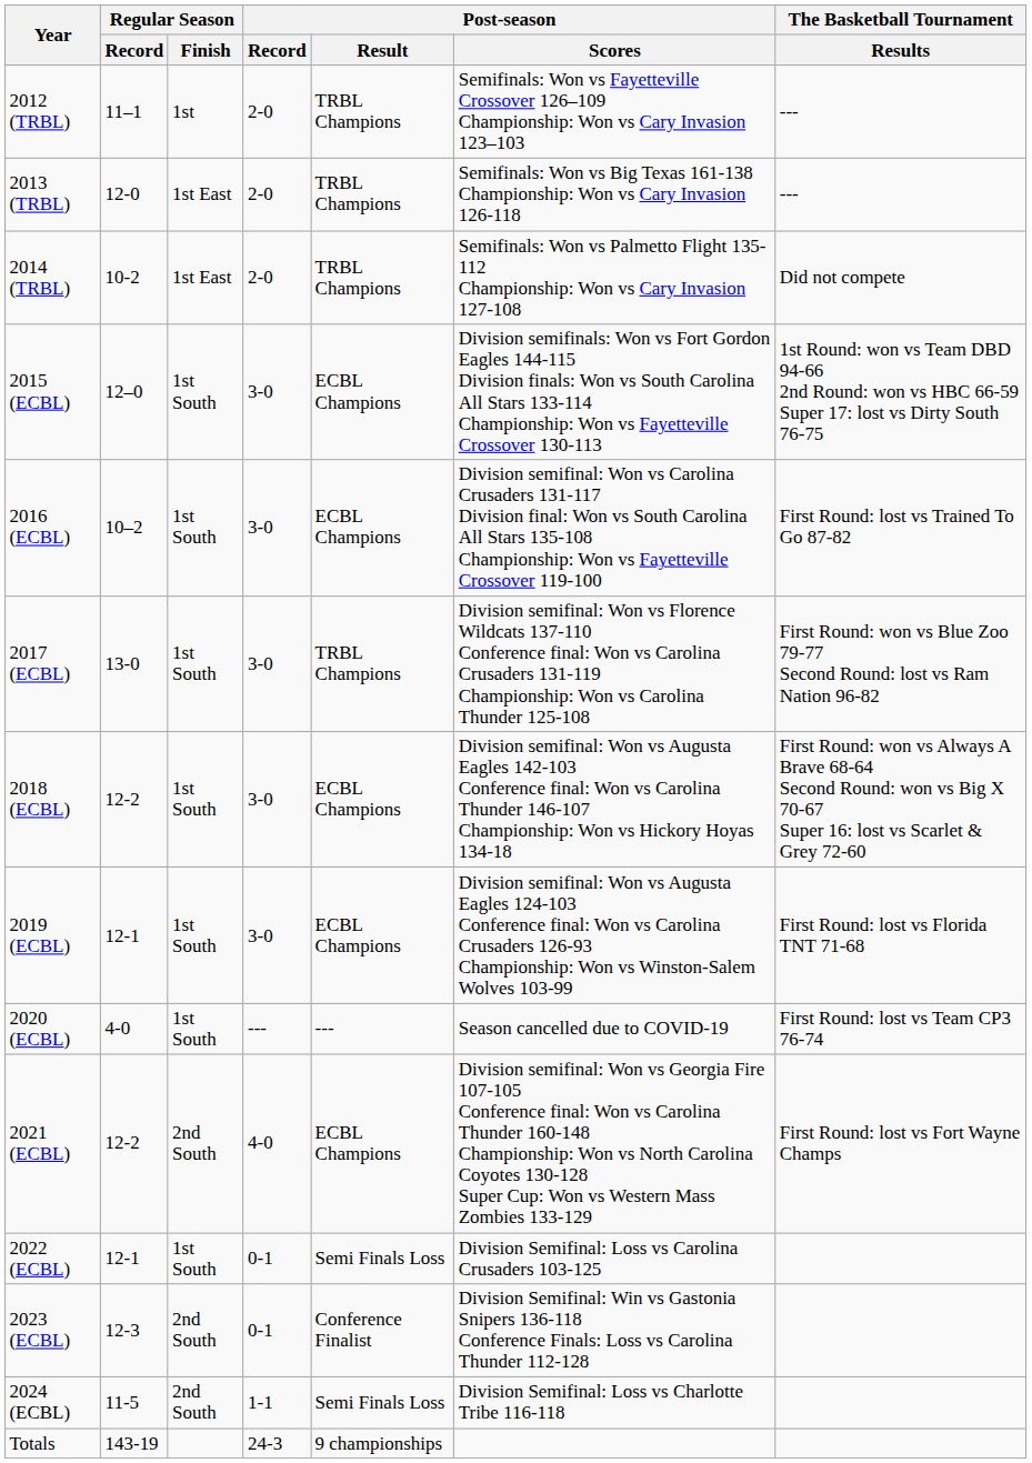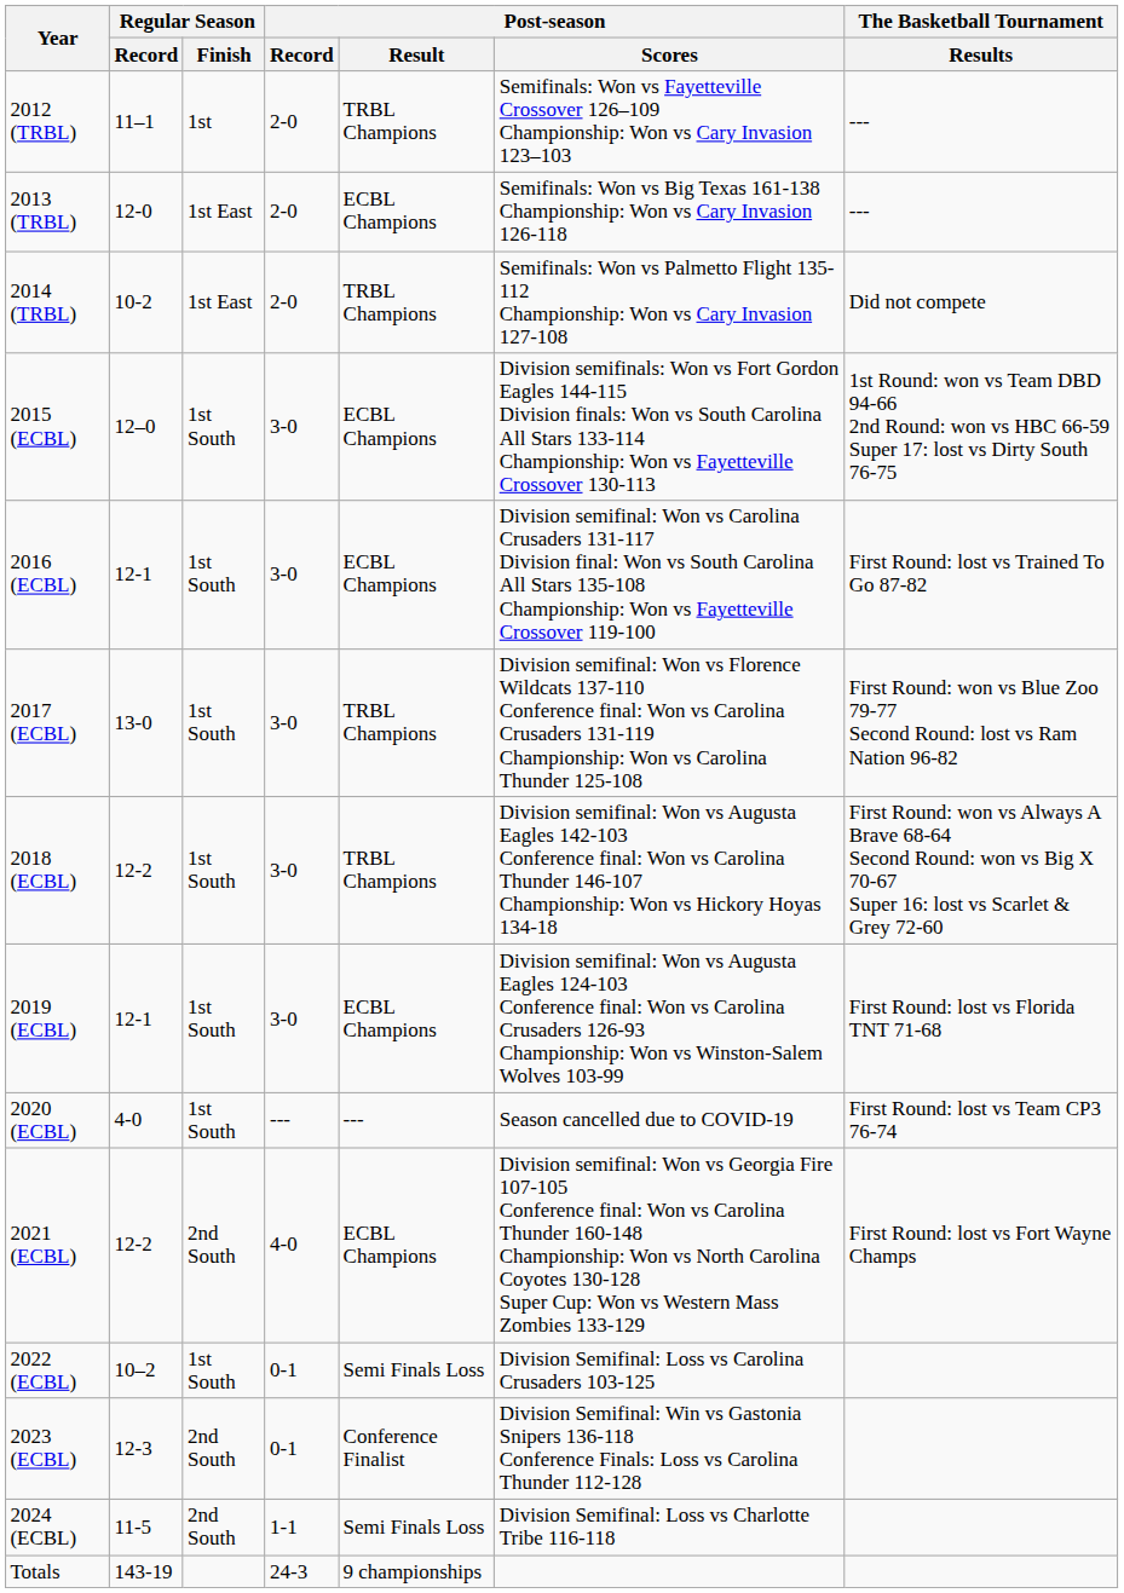 <table class="wikitable">
 <tr>
 <th rowspan="2">Year</th>
 <th colspan="2">Regular Season</th>
 <th colspan="3">Post-season</th>
 <th>The Basketball Tournament</th>
 </tr>
 <tr>
 <th>Record</th>
 <th>Finish</th>
 <th>Record</th>
 <th>Result</th>
 <th>Scores</th>
 <th>Results</th>
 </tr>
 <tr>
 <td>2012 (<a href='#'>TRBL</a>)</td>
 <td>11–1</td>
 <td>1st</td>
 <td>2-0</td>
 <td>TRBL Champions</td>
 <td>Semifinals: Won vs <a href='#'>Fayetteville Crossover</a> 126–109 <br>Championship: Won vs <a href='#'>Cary Invasion</a> 123–103</td>
 <td>---</td>
 </tr>
 <tr>
 <td>2013 (<a href='#'>TRBL</a>)</td>
 <td>12-0</td>
 <td>1st East</td>
 <td>2-0</td>
-<td>TRBL Champions</td>
+<td>ECBL Champions</td>
 <td>Semifinals: Won vs Big Texas 161-138 <br>Championship: Won vs <a href='#'>Cary Invasion</a> 126-118 </td>
 <td>---</td>
 </tr>
 <tr>
 <td>2014 (<a href='#'>TRBL</a>)</td>
 <td>10-2</td>
 <td>1st East</td>
 <td>2-0</td>
 <td>TRBL Champions</td>
 <td>Semifinals: Won vs Palmetto Flight 135-112 <br>Championship: Won vs <a href='#'>Cary Invasion</a> 127-108 </td>
 <td>Did not compete</td>
 </tr>
 <tr>
 <td>2015 (<a href='#'>ECBL</a>)</td>
 <td>12–0</td>
 <td>1st South</td>
 <td>3-0</td>
 <td>ECBL Champions</td>
 <td>Division semifinals: Won vs Fort Gordon Eagles 144-115 <br>Division finals: Won vs South Carolina All Stars 133-114 <br>Championship: Won vs <a href='#'>Fayetteville Crossover</a> 130-113</td>
 <td>1st Round: won vs Team DBD 94-66<br>2nd Round: won vs HBC 66-59<br>Super 17: lost vs Dirty South 76-75</td>
 </tr>
 <tr>
 <td>2016 (<a href='#'>ECBL</a>)</td>
-<td>10–2</td>
+<td>12-1</td>
 <td>1st South</td>
 <td>3-0</td>
 <td>ECBL Champions</td>
 <td>Division semifinal: Won vs Carolina Crusaders 131-117 <br>Division final: Won vs South Carolina All Stars 135-108 <br>Championship: Won vs <a href='#'>Fayetteville Crossover</a> 119-100</td>
 <td>First Round: lost vs Trained To Go 87-82</td>
 </tr>
 <tr>
 <td>2017 (<a href='#'>ECBL</a>)</td>
 <td>13-0</td>
 <td>1st South</td>
 <td>3-0</td>
 <td>TRBL Champions</td>
 <td>Division semifinal: Won vs Florence Wildcats 137-110<br>Conference final: Won vs Carolina Crusaders 131-119<br>Championship: Won vs Carolina Thunder 125-108</td>
 <td>First Round: won vs Blue Zoo 79-77<br>Second Round: lost vs Ram Nation 96-82</td>
 </tr>
 <tr>
 <td>2018 (<a href='#'>ECBL</a>)</td>
 <td>12-2</td>
 <td>1st South</td>
 <td>3-0</td>
-<td>ECBL Champions</td>
+<td>TRBL Champions</td>
 <td>Division semifinal: Won vs Augusta Eagles 142-103<br>Conference final: Won vs Carolina Thunder 146-107<br>Championship: Won vs Hickory Hoyas 134-18</td>
 <td>First Round: won vs Always A Brave 68-64<br>Second Round: won vs Big X 70-67<br>Super 16: lost vs Scarlet & Grey 72-60</td>
 </tr>
 <tr>
 <td>2019 (<a href='#'>ECBL</a>)</td>
 <td>12-1</td>
 <td>1st South</td>
 <td>3-0</td>
 <td>ECBL Champions</td>
 <td>Division semifinal: Won vs Augusta Eagles 124-103<br>Conference final: Won vs Carolina Crusaders 126-93<br>Championship: Won vs Winston-Salem Wolves 103-99</td>
 <td>First Round: lost vs Florida TNT 71-68</td>
 </tr>
 <tr>
 <td>2020 (<a href='#'>ECBL</a>)</td>
 <td>4-0</td>
 <td>1st South</td>
 <td>---</td>
 <td>---</td>
 <td>Season cancelled due to COVID-19</td>
 <td>First Round: lost vs Team CP3 76-74</td>
 </tr>
 <tr>
 <td>2021 (<a href='#'>ECBL</a>)</td>
 <td>12-2</td>
 <td>2nd South</td>
 <td>4-0</td>
 <td>ECBL Champions</td>
 <td>Division semifinal: Won vs Georgia Fire 107-105<br>Conference final: Won vs Carolina Thunder 160-148<br>Championship: Won vs North Carolina Coyotes 130-128<br>Super Cup: Won vs Western Mass Zombies 133-129</td>
 <td>First Round: lost vs Fort Wayne Champs</td>
 </tr>
 <tr>
 <td>2022 (<a href='#'>ECBL</a>)</td>
-<td>12-1</td>
+<td>10–2</td>
 <td>1st South</td>
 <td>0-1</td>
 <td>Semi Finals Loss</td>
 <td>Division Semifinal: Loss vs Carolina Crusaders 103-125</td>
 </tr>
 <tr>
 <td>2023 (<a href='#'>ECBL</a>)</td>
 <td>12-3</td>
 <td>2nd South</td>
 <td>0-1</td>
 <td>Conference Finalist</td>
 <td>Division Semifinal: Win vs Gastonia Snipers 136-118<br>Conference Finals: Loss vs Carolina Thunder 112-128</td>
 <td></td>
 </tr>
 <tr>
 <td>2024 (ECBL)</td>
 <td>11-5</td>
 <td>2nd South</td>
 <td>1-1</td>
 <td>Semi Finals Loss</td>
 <td>Division Semifinal: Loss vs Charlotte Tribe 116-118</td>
 <td></td>
 </tr>
 <tr>
 <td>Totals</td>
 <td>143-19</td>
 <td></td>
 <td>24-3</td>
 <td>9 championships</td>
 <td></td>
 <td></td>
 </tr>
 </table>
